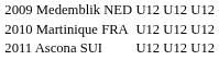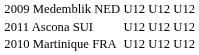 <table>
 <tr>
 <td>2009 Medemblik NED</td>
+<td>U12 </td>
+<td>U12 </td>
+<td>U12 </td>
+</tr>
+<tr>
+<td>2011 Ascona SUI</td>
 <td>U12 </td>
 <td>U12 </td>
 <td>U12 </td>
 </tr>
 <tr>
 <td>2010 Martinique FRA</td>
 <td>U12 </td>
 <td>U12 </td>
 <td>U12 </td>
 </tr>
 <tr>
-<td>2011 Ascona SUI</td>
-<td>U12 </td>
-<td>U12 </td>
-<td>U12 </td>
-</tr>
-<tr>
 </tr>
 </table>
